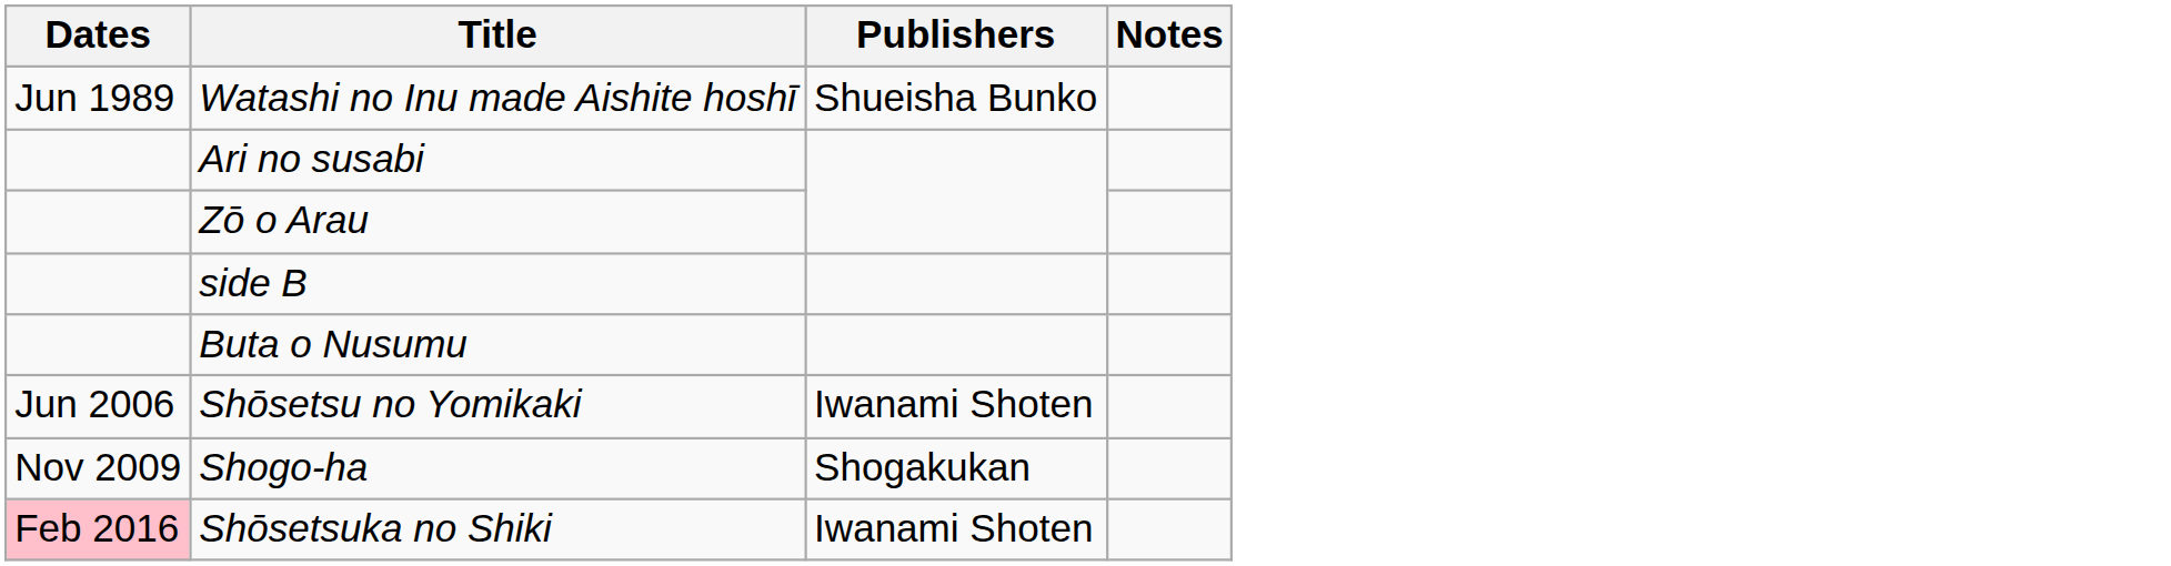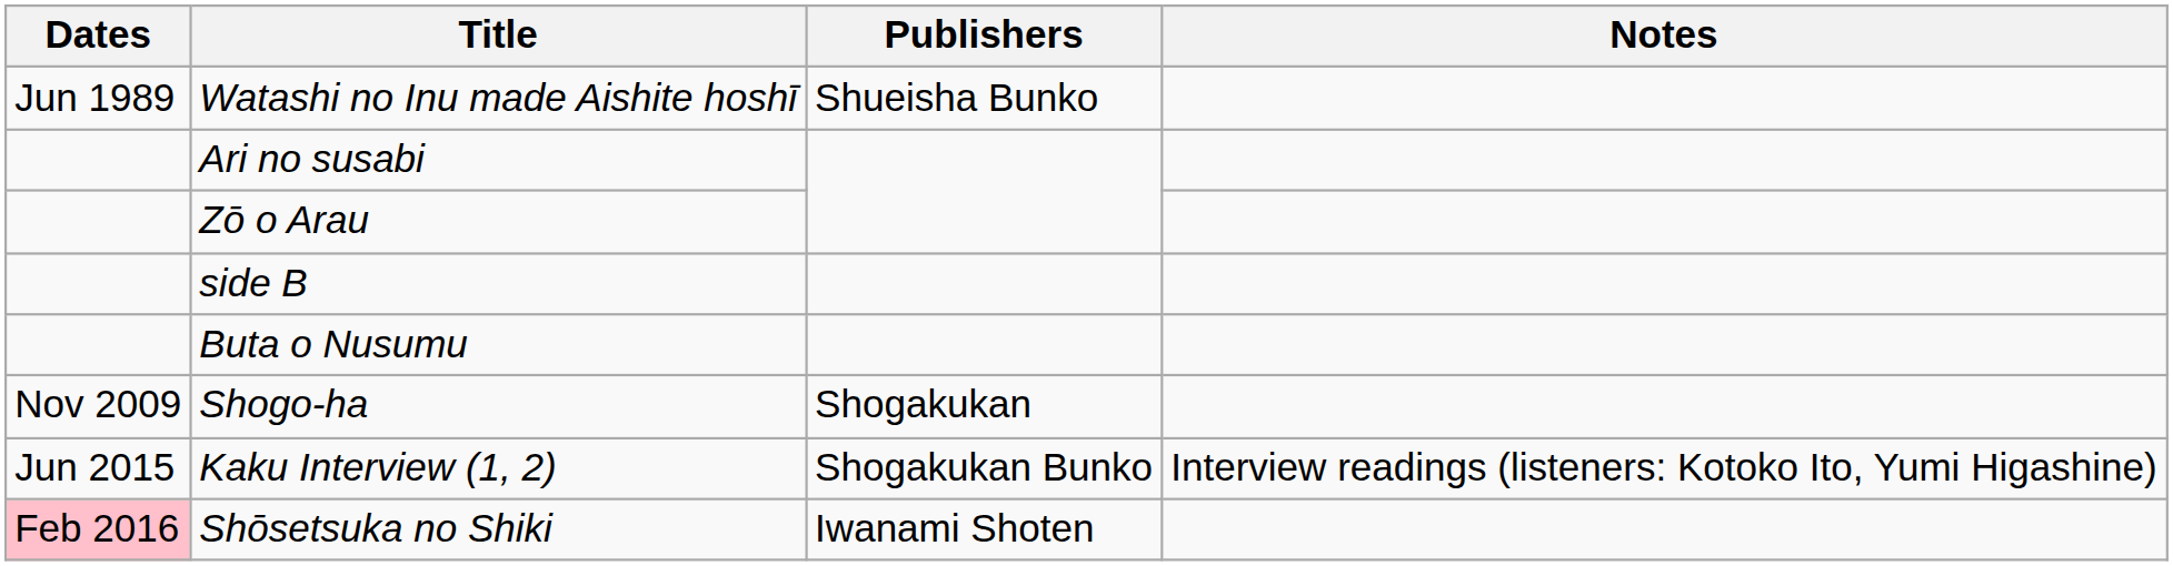 <table class="wikitable">
 <tr>
 <th>Dates</th>
 <th>Title</th>
 <th>Publishers</th>
 <th>Notes</th>
 </tr>
 <tr>
 <td>Jun 1989</td>
 <td><em>Watashi no Inu made Aishite hoshī</em></td>
 <td>Shueisha Bunko</td>
 <td></td>
 </tr>
 <tr>
 <td></td>
 <td><em>Ari no susabi</em></td>
 <td rowspan="2"></td>
 <td></td>
 </tr>
 <tr>
 <td></td>
 <td><em>Zō o Arau</em></td>
 <td></td>
 </tr>
 <tr>
 <td></td>
 <td><em>side B</em></td>
 <td></td>
 <td></td>
 </tr>
 <tr>
 <td></td>
 <td><em>Buta o Nusumu</em></td>
 <td></td>
 <td></td>
 </tr>
 <tr>
-<td>Jun 2006</td>
-<td><em>Shōsetsu no Yomikaki</em></td>
-<td>Iwanami Shoten</td>
-<td></td>
-</tr>
-<tr>
 <td>Nov 2009</td>
 <td><em>Shogo-ha</em></td>
 <td>Shogakukan</td>
 <td></td>
+</tr>
+<tr>
+<td>Jun 2015</td>
+<td><em>Kaku Interview (1, 2)</em></td>
+<td>Shogakukan Bunko</td>
+<td>Interview readings (listeners: Kotoko Ito, Yumi Higashine)</td>
 </tr>
 <tr>
 <td style="background: pink;">Feb 2016</td>
 <td><em>Shōsetsuka no Shiki</em></td>
 <td>Iwanami Shoten</td>
 <td></td>
 </tr>
 </table>
